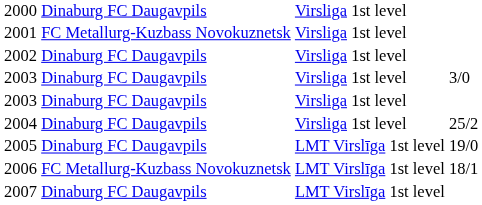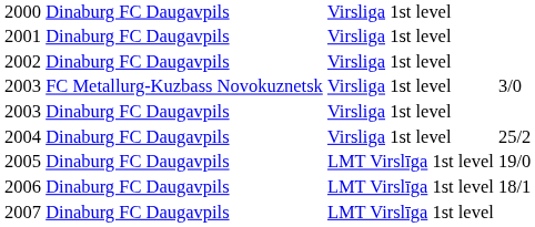 <table>
 <tr>
 <td>2000</td>
 <td><a href='#'>Dinaburg FC Daugavpils</a></td>
 <td><a href='#'>Virsliga</a> 1st level</td>
 <td></td>
 </tr>
 <tr>
 <td>2001</td>
-<td><a href='#'>FC Metallurg-Kuzbass Novokuznetsk</a></td>
+<td><a href='#'>Dinaburg FC Daugavpils</a></td>
 <td><a href='#'>Virsliga</a> 1st level</td>
 <td></td>
 </tr>
 <tr>
 <td>2002</td>
 <td><a href='#'>Dinaburg FC Daugavpils</a></td>
 <td><a href='#'>Virsliga</a> 1st level</td>
 <td></td>
 </tr>
 <tr>
 <td>2003</td>
-<td><a href='#'>Dinaburg FC Daugavpils</a></td>
+<td><a href='#'>FC Metallurg-Kuzbass Novokuznetsk</a></td>
 <td><a href='#'>Virsliga</a> 1st level</td>
 <td>3/0</td>
 </tr>
 <tr>
 <td>2003</td>
 <td><a href='#'>Dinaburg FC Daugavpils</a></td>
 <td><a href='#'>Virsliga</a> 1st level</td>
 <td></td>
 </tr>
 <tr>
 <td>2004</td>
 <td><a href='#'>Dinaburg FC Daugavpils</a></td>
 <td><a href='#'>Virsliga</a> 1st level</td>
 <td>25/2</td>
 </tr>
 <tr>
 <td>2005</td>
 <td><a href='#'>Dinaburg FC Daugavpils</a></td>
 <td><a href='#'>LMT Virslīga</a> 1st level</td>
 <td>19/0</td>
 </tr>
 <tr>
 <td>2006</td>
-<td><a href='#'>FC Metallurg-Kuzbass Novokuznetsk</a></td>
+<td><a href='#'>Dinaburg FC Daugavpils</a></td>
 <td><a href='#'>LMT Virslīga</a> 1st level</td>
 <td>18/1</td>
 </tr>
 <tr>
 <td>2007</td>
 <td><a href='#'>Dinaburg FC Daugavpils</a></td>
 <td><a href='#'>LMT Virslīga</a> 1st level</td>
 <td></td>
 </tr>
 </table>
